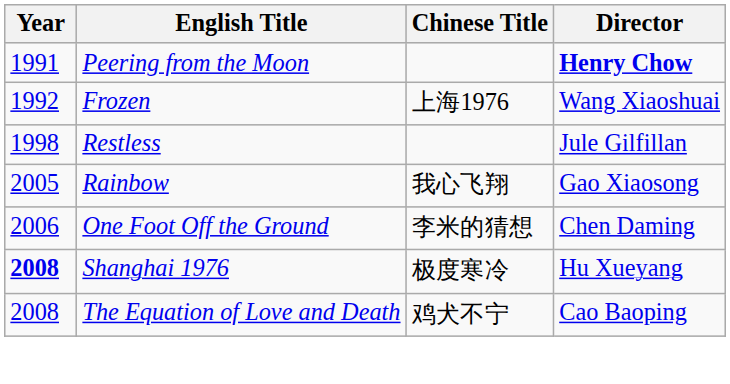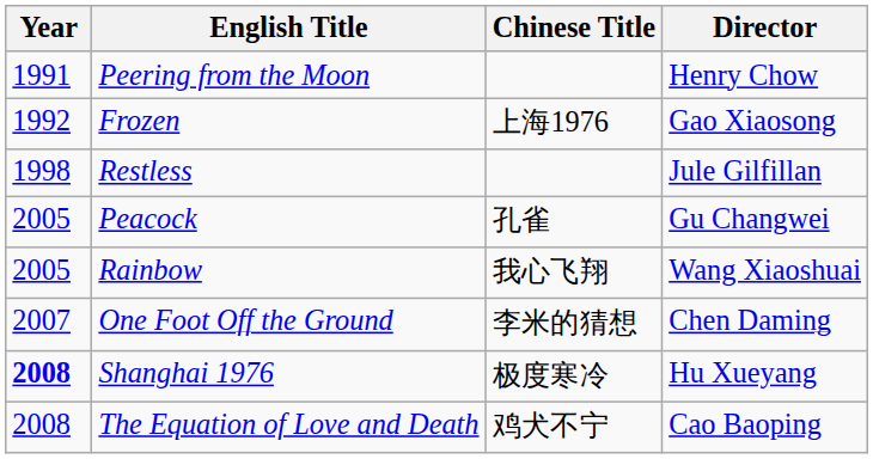 <table class="wikitable">
 <tr>
 <th align="left" valign="top" width="40">Year</th>
 <th align="left" valign="top">English Title</th>
 <th align="left" valign="top">Chinese Title</th>
 <th align="left" valign="top">Director</th>
 </tr>
 <tr>
 <td align="left" valign="top"><a href='#'>1991</a></td>
 <td align="left" valign="top"><em><a href='#'>Peering from the Moon</a></em></td>
 <td align="left" valign="top"></td>
-<td align="left" valign="top"><strong><a href='#'>Henry Chow</a></strong></td>
+<td align="left" valign="top"><a href='#'>Henry Chow</a></td>
 </tr>
 <tr>
 <td align="left" valign="top"><a href='#'>1992</a></td>
 <td align="left" valign="top"><em><a href='#'>Frozen</a></em></td>
 <td align="left" valign="top">上海1976</td>
-<td align="left" valign="top"><a href='#'>Wang Xiaoshuai</a></td>
+<td align="left" valign="top"><a href='#'>Gao Xiaosong</a></td>
 </tr>
 <tr>
 <td align="left" valign="top"><a href='#'>1998</a></td>
 <td align="left" valign="top"><em><a href='#'>Restless</a></em></td>
 <td align="left" valign="top"></td>
 <td align="left" valign="top"><a href='#'>Jule Gilfillan</a></td>
 </tr>
 <tr>
 <td align="left" valign="top"><a href='#'>2005</a></td>
+<td align="left" valign="top"><em><a href='#'>Peacock</a></em></td>
+<td align="left" valign="top">孔雀</td>
+<td align="left" valign="top"><a href='#'>Gu Changwei</a></td>
+</tr>
+<tr>
+<td align="left" valign="top"><a href='#'>2005</a></td>
 <td align="left" valign="top"><em><a href='#'>Rainbow</a></em></td>
 <td align="left" valign="top">我心飞翔</td>
-<td align="left" valign="top"><a href='#'>Gao Xiaosong</a></td>
+<td align="left" valign="top"><a href='#'>Wang Xiaoshuai</a></td>
 </tr>
 <tr>
-<td align="left" valign="top"><a href='#'>2006</a></td>
+<td align="left" valign="top"><a href='#'>2007</a></td>
 <td align="left" valign="top"><em><a href='#'>One Foot Off the Ground</a></em></td>
 <td align="left" valign="top">李米的猜想</td>
 <td align="left" valign="top"><a href='#'>Chen Daming</a></td>
 </tr>
 <tr>
 <td align="left" valign="top"><strong><a href='#'>2008</a></strong></td>
 <td align="left" valign="top"><em><a href='#'>Shanghai 1976</a></em></td>
 <td align="left" valign="top">极度寒冷</td>
 <td align="left" valign="top"><a href='#'>Hu Xueyang</a></td>
 </tr>
 <tr>
 <td align="left" valign="top"><a href='#'>2008</a></td>
 <td align="left" valign="top"><em><a href='#'>The Equation of Love and Death</a></em></td>
 <td align="left" valign="top">鸡犬不宁</td>
 <td align="left" valign="top"><a href='#'>Cao Baoping</a></td>
 </tr>
 </table>
